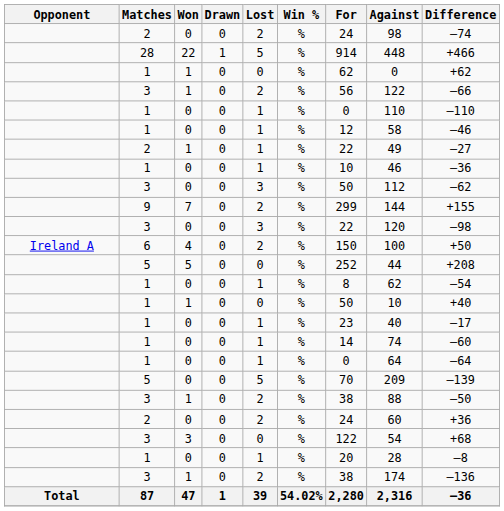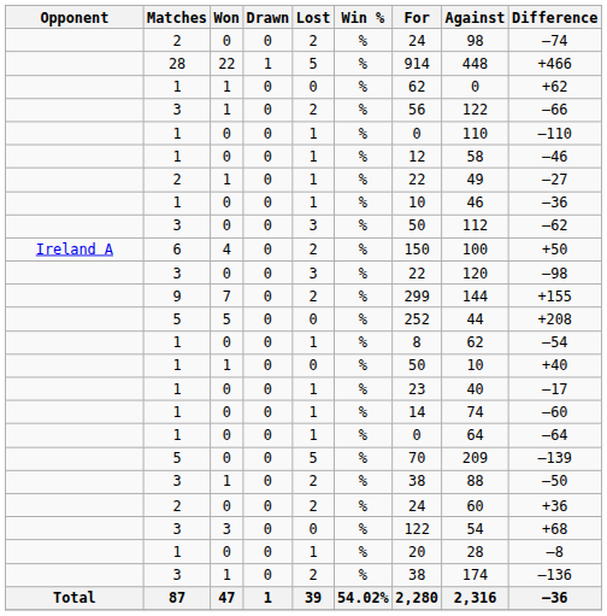 <table class="wikitable sortable" style="text-align:center">
 <tr>
 <th style="width:120px;">Opponent</th>
 <th width="10">Matches</th>
 <th width="10">Won</th>
 <th width="10">Drawn</th>
 <th width="10">Lost</th>
 <th width="10">Win %</th>
 <th width="10">For</th>
 <th width="10">Against</th>
 <th width="10">Difference</th>
 </tr>
 <tr>
 <td></td>
 <td>2</td>
 <td>0</td>
 <td>0</td>
 <td>2</td>
 <td>%</td>
 <td>24</td>
 <td>98</td>
 <td>–74</td>
 </tr>
 <tr>
 <td></td>
 <td>28</td>
 <td>22</td>
 <td>1</td>
 <td>5</td>
 <td>%</td>
 <td>914</td>
 <td>448</td>
 <td>+466</td>
 </tr>
 <tr>
 <td></td>
 <td>1</td>
 <td>1</td>
 <td>0</td>
 <td>0</td>
 <td>%</td>
 <td>62</td>
 <td>0</td>
 <td>+62</td>
 </tr>
 <tr>
 <td></td>
 <td>3</td>
 <td>1</td>
 <td>0</td>
 <td>2</td>
 <td>%</td>
 <td>56</td>
 <td>122</td>
 <td>–66</td>
 </tr>
 <tr>
 <td></td>
 <td>1</td>
 <td>0</td>
 <td>0</td>
 <td>1</td>
 <td>%</td>
 <td>0</td>
 <td>110</td>
 <td>–110</td>
 </tr>
 <tr>
 <td></td>
 <td>1</td>
 <td>0</td>
 <td>0</td>
 <td>1</td>
 <td>%</td>
 <td>12</td>
 <td>58</td>
 <td>–46</td>
 </tr>
 <tr>
 <td></td>
 <td>2</td>
 <td>1</td>
 <td>0</td>
 <td>1</td>
 <td>%</td>
 <td>22</td>
 <td>49</td>
 <td>–27</td>
 </tr>
 <tr>
 <td></td>
 <td>1</td>
 <td>0</td>
 <td>0</td>
 <td>1</td>
 <td>%</td>
 <td>10</td>
 <td>46</td>
 <td>–36</td>
 </tr>
 <tr>
 <td></td>
 <td>3</td>
 <td>0</td>
 <td>0</td>
 <td>3</td>
 <td>%</td>
 <td>50</td>
 <td>112</td>
 <td>–62</td>
 </tr>
 <tr>
-<td></td>
-<td>9</td>
-<td>7</td>
+<td> <a href='#'>Ireland A</a></td>
+<td>6</td>
+<td>4</td>
 <td>0</td>
 <td>2</td>
 <td>%</td>
-<td>299</td>
-<td>144</td>
-<td>+155</td>
+<td>150</td>
+<td>100</td>
+<td>+50</td>
 </tr>
 <tr>
 <td></td>
 <td>3</td>
 <td>0</td>
 <td>0</td>
 <td>3</td>
 <td>%</td>
 <td>22</td>
 <td>120</td>
 <td>–98</td>
 </tr>
 <tr>
-<td> <a href='#'>Ireland A</a></td>
-<td>6</td>
-<td>4</td>
+<td></td>
+<td>9</td>
+<td>7</td>
 <td>0</td>
 <td>2</td>
 <td>%</td>
-<td>150</td>
-<td>100</td>
-<td>+50</td>
+<td>299</td>
+<td>144</td>
+<td>+155</td>
 </tr>
 <tr>
 <td></td>
 <td>5</td>
 <td>5</td>
 <td>0</td>
 <td>0</td>
 <td>%</td>
 <td>252</td>
 <td>44</td>
 <td>+208</td>
 </tr>
 <tr>
 <td></td>
 <td>1</td>
 <td>0</td>
 <td>0</td>
 <td>1</td>
 <td>%</td>
 <td>8</td>
 <td>62</td>
 <td>–54</td>
 </tr>
 <tr>
 <td></td>
 <td>1</td>
 <td>1</td>
 <td>0</td>
 <td>0</td>
 <td>%</td>
 <td>50</td>
 <td>10</td>
 <td>+40</td>
 </tr>
 <tr>
 <td></td>
 <td>1</td>
 <td>0</td>
 <td>0</td>
 <td>1</td>
 <td>%</td>
 <td>23</td>
 <td>40</td>
 <td>–17</td>
 </tr>
 <tr>
 <td></td>
 <td>1</td>
 <td>0</td>
 <td>0</td>
 <td>1</td>
 <td>%</td>
 <td>14</td>
 <td>74</td>
 <td>–60</td>
 </tr>
 <tr>
 <td></td>
 <td>1</td>
 <td>0</td>
 <td>0</td>
 <td>1</td>
 <td>%</td>
 <td>0</td>
 <td>64</td>
 <td>–64</td>
 </tr>
 <tr>
 <td></td>
 <td>5</td>
 <td>0</td>
 <td>0</td>
 <td>5</td>
 <td>%</td>
 <td>70</td>
 <td>209</td>
 <td>–139</td>
 </tr>
 <tr>
 <td></td>
 <td>3</td>
 <td>1</td>
 <td>0</td>
 <td>2</td>
 <td>%</td>
 <td>38</td>
 <td>88</td>
 <td>–50</td>
 </tr>
 <tr>
 <td></td>
 <td>2</td>
 <td>0</td>
 <td>0</td>
 <td>2</td>
 <td>%</td>
 <td>24</td>
 <td>60</td>
 <td>+36</td>
 </tr>
 <tr>
 <td></td>
 <td>3</td>
 <td>3</td>
 <td>0</td>
 <td>0</td>
 <td>%</td>
 <td>122</td>
 <td>54</td>
 <td>+68</td>
 </tr>
 <tr>
 <td></td>
 <td>1</td>
 <td>0</td>
 <td>0</td>
 <td>1</td>
 <td>%</td>
 <td>20</td>
 <td>28</td>
 <td>–8</td>
 </tr>
 <tr>
 <td></td>
 <td>3</td>
 <td>1</td>
 <td>0</td>
 <td>2</td>
 <td>%</td>
 <td>38</td>
 <td>174</td>
 <td>–136</td>
 </tr>
 <tr>
 <th><strong>Total</strong></th>
 <th><strong>87</strong></th>
 <th>47</th>
 <th><strong>1</strong></th>
 <th><strong>39</strong></th>
 <th><strong>54.02%</strong></th>
 <th><strong>2,280</strong></th>
 <th><strong>2,316</strong></th>
 <th>–36</th>
 </tr>
 <tr>
 </tr>
 </table>
